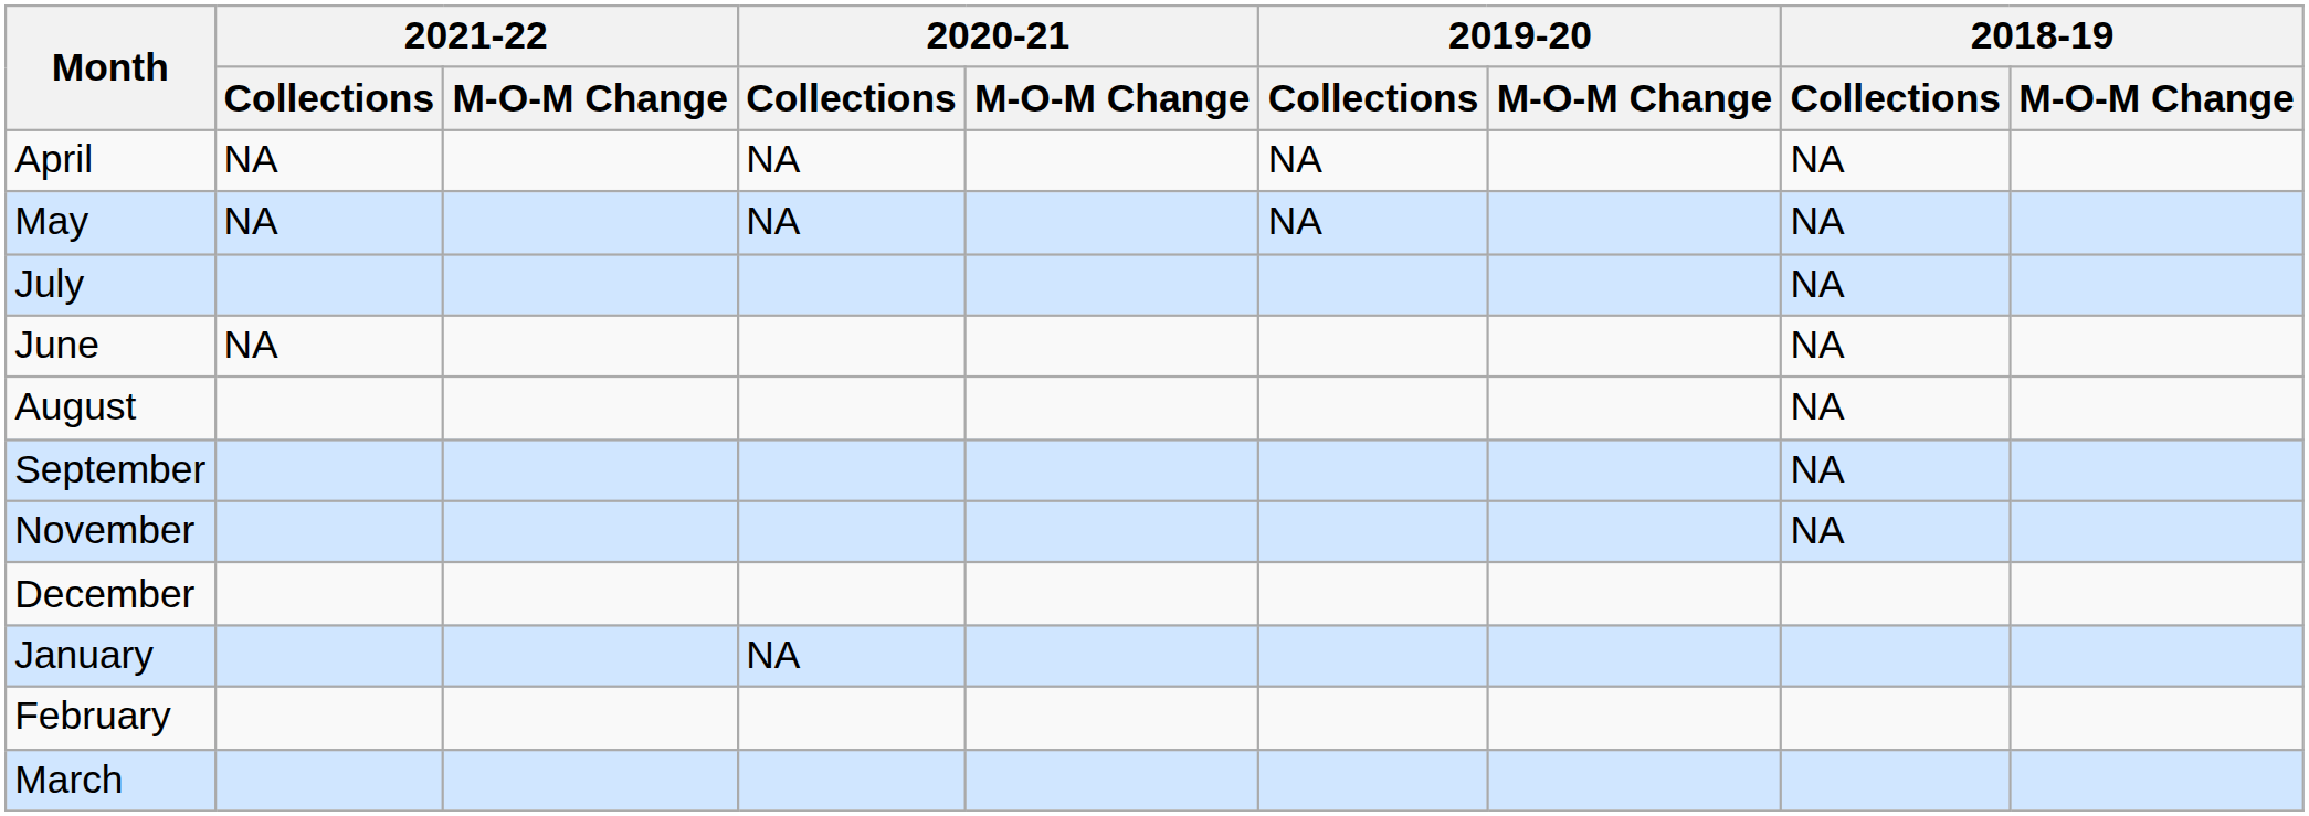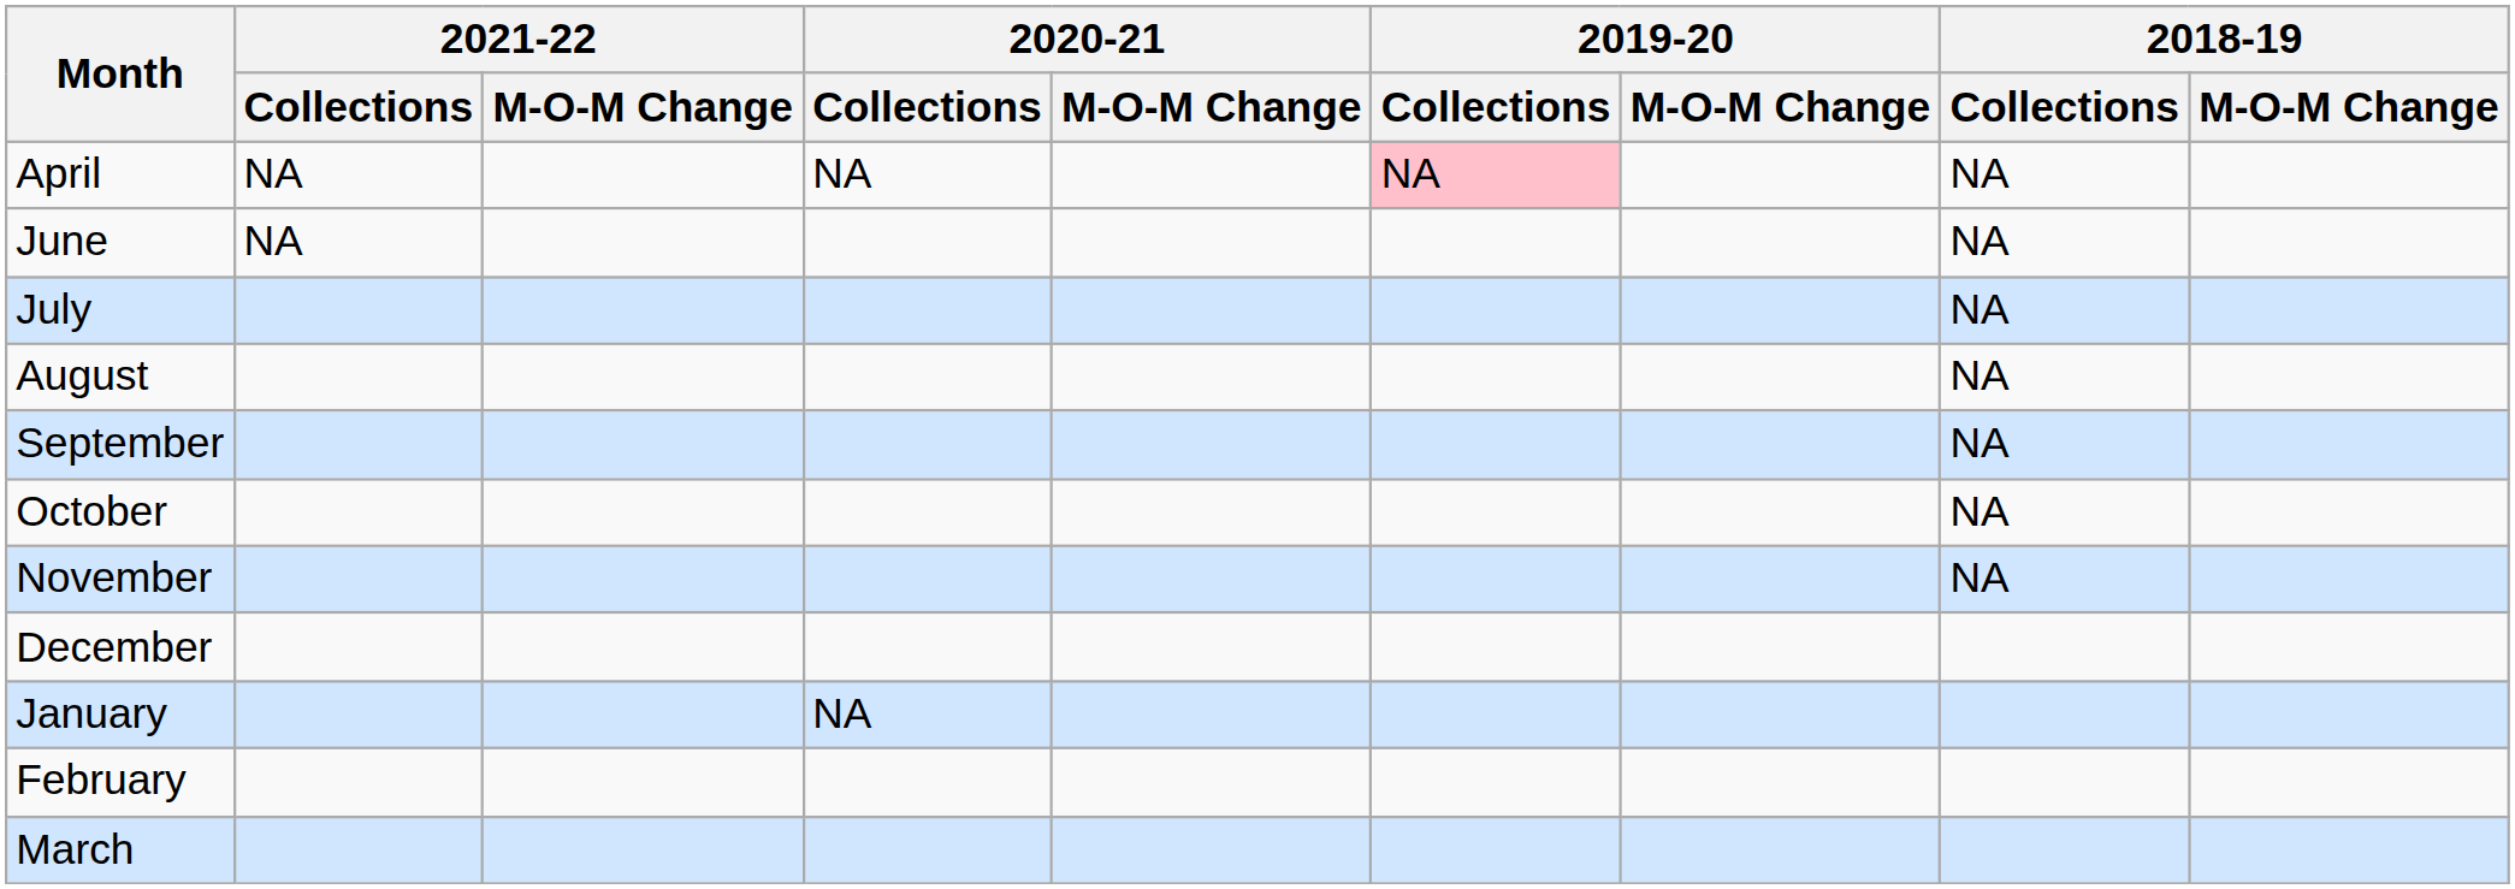 <table class="wikitable sortable">
 <tr>
 <th rowspan="2">Month</th>
 <th colspan=2>2021-22</th>
 <th colspan=2>2020-21</th>
 <th colspan=2>2019-20</th>
 <th colspan=2>2018-19</th>
 </tr>
 <tr>
 <th>Collections</th>
 <th>M-O-M Change</th>
 <th>Collections</th>
 <th>M-O-M Change</th>
 <th>Collections</th>
 <th>M-O-M Change</th>
 <th>Collections</th>
 <th>M-O-M Change</th>
 </tr>
 <tr>
 <td>April</td>
 <td>NA</td>
 <td></td>
 <td>NA</td>
 <td></td>
-<td>NA</td>
+<td style="background: pink;">NA</td>
 <td></td>
 <td>NA</td>
 <td></td>
 </tr>
-<tr style="background:#D0E6FF">
-<td>May</td>
+<tr>
+<td>June</td>
 <td>NA</td>
 <td></td>
-<td>NA</td>
 <td></td>
-<td>NA</td>
+<td></td>
+<td></td>
 <td></td>
 <td>NA</td>
 <td></td>
 </tr>
 <tr style="background:#D0E6FF">
 <td>July</td>
 <td></td>
 <td></td>
 <td></td>
 <td></td>
 <td> </td>
-<td></td>
-<td>NA</td>
-<td></td>
-</tr>
-<tr>
-<td>June</td>
-<td>NA</td>
-<td></td>
-<td></td>
-<td></td>
-<td></td>
 <td></td>
 <td>NA</td>
 <td></td>
 </tr>
 <tr>
 <td>August</td>
 <td></td>
 <td></td>
 <td></td>
 <td></td>
 <td></td>
 <td></td>
 <td>NA</td>
 <td></td>
 </tr>
 <tr style="background:#D0E6FF">
 <td>September</td>
+<td></td>
+<td></td>
+<td></td>
+<td></td>
+<td></td>
+<td></td>
+<td>NA</td>
+<td></td>
+</tr>
+<tr>
+<td>October</td>
 <td></td>
 <td></td>
 <td></td>
 <td></td>
 <td></td>
 <td></td>
 <td>NA</td>
 <td></td>
 </tr>
 <tr style="background:#D0E6FF">
 <td>November</td>
 <td></td>
 <td></td>
 <td></td>
 <td></td>
 <td></td>
 <td></td>
 <td>NA</td>
 <td></td>
 </tr>
 <tr>
 <td>December</td>
 <td></td>
 <td></td>
 <td></td>
 <td></td>
 <td></td>
 <td></td>
 <td></td>
 <td></td>
 </tr>
 <tr style="background:#D0E6FF">
 <td>January</td>
 <td></td>
 <td></td>
 <td>NA</td>
 <td></td>
 <td></td>
 <td></td>
 <td></td>
 <td></td>
 </tr>
 <tr>
 <td>February</td>
 <td></td>
 <td></td>
 <td></td>
 <td></td>
 <td></td>
 <td></td>
 <td></td>
 <td></td>
 </tr>
 <tr style="background:#D0E6FF">
 <td>March</td>
 <td></td>
 <td></td>
 <td></td>
 <td></td>
 <td></td>
 <td></td>
 <td></td>
 <td></td>
 </tr>
 </table>
